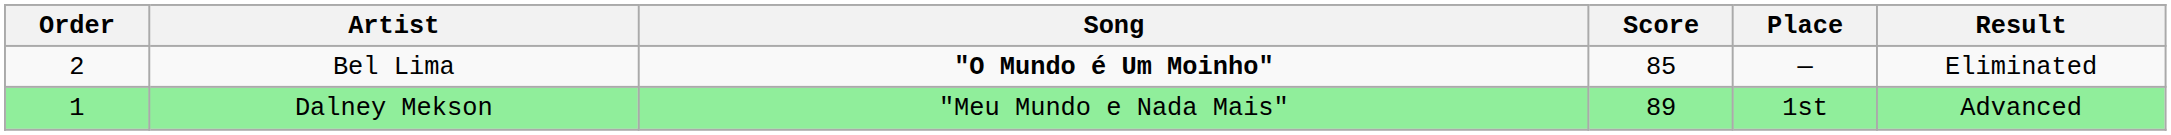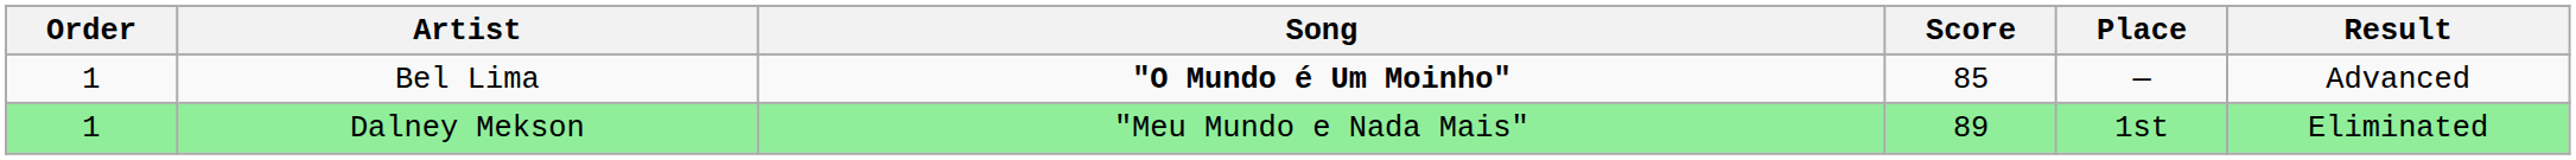 <table class="wikitable" style="text-align:center; width:70%;">
 <tr>
 <th scope="col" width="05%">Order</th>
 <th scope="col" width="17%">Artist</th>
 <th scope="col" width="33%">Song</th>
 <th scope="col" width="05%">Score</th>
 <th scope="col" width="05%">Place</th>
 <th scope="col" width="10%">Result</th>
 </tr>
 <tr>
-<td>2</td>
+<td>1</td>
 <td>Bel Lima</td>
 <td><strong>"O Mundo é Um Moinho"</strong></td>
 <td>85</td>
 <td>—</td>
-<td>Eliminated</td>
+<td>Advanced</td>
 </tr>
 <tr bgcolor=90EE9B>
 <td>1</td>
 <td>Dalney Mekson</td>
 <td>"Meu Mundo e Nada Mais"</td>
 <td>89</td>
 <td>1st</td>
-<td>Advanced</td>
+<td>Eliminated</td>
 </tr>
 </table>
